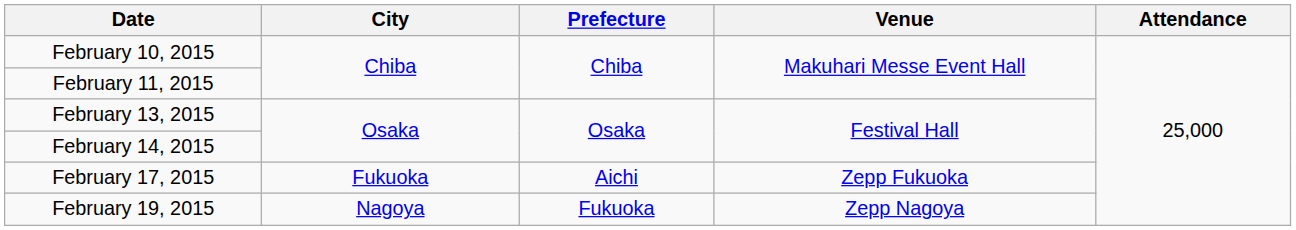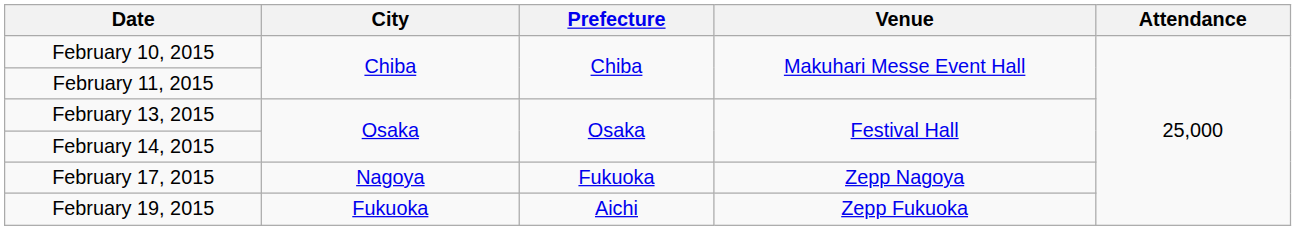 <table class="wikitable" style="text-align:center;">
 <tr>
 <th width="200">Date</th>
 <th width="200">City</th>
 <th width="150"><a href='#'>Prefecture</a></th>
 <th width="300">Venue</th>
 <th width="150">Attendance</th>
 </tr>
 <tr>
 <td>February 10, 2015</td>
 <td rowspan="2"><a href='#'>Chiba</a></td>
 <td rowspan="2"><a href='#'>Chiba</a></td>
 <td rowspan="2"><a href='#'>Makuhari Messe Event Hall</a></td>
 <td rowspan="6">25,000</td>
 </tr>
 <tr>
 <td>February 11, 2015</td>
 </tr>
 <tr>
 <td>February 13, 2015</td>
 <td rowspan="2"><a href='#'>Osaka</a></td>
 <td rowspan="2"><a href='#'>Osaka</a></td>
 <td rowspan="2"><a href='#'>Festival Hall</a></td>
 </tr>
 <tr>
 <td>February 14, 2015</td>
 </tr>
 <tr>
 <td>February 17, 2015</td>
+<td><a href='#'>Nagoya</a></td>
+<td><a href='#'>Fukuoka</a></td>
+<td><a href='#'>Zepp Nagoya</a></td>
+</tr>
+<tr>
+<td>February 19, 2015</td>
 <td><a href='#'>Fukuoka</a></td>
 <td><a href='#'>Aichi</a></td>
 <td><a href='#'>Zepp Fukuoka</a></td>
 </tr>
-<tr>
-<td>February 19, 2015</td>
-<td><a href='#'>Nagoya</a></td>
-<td><a href='#'>Fukuoka</a></td>
-<td><a href='#'>Zepp Nagoya</a></td>
-</tr>
 </table>
